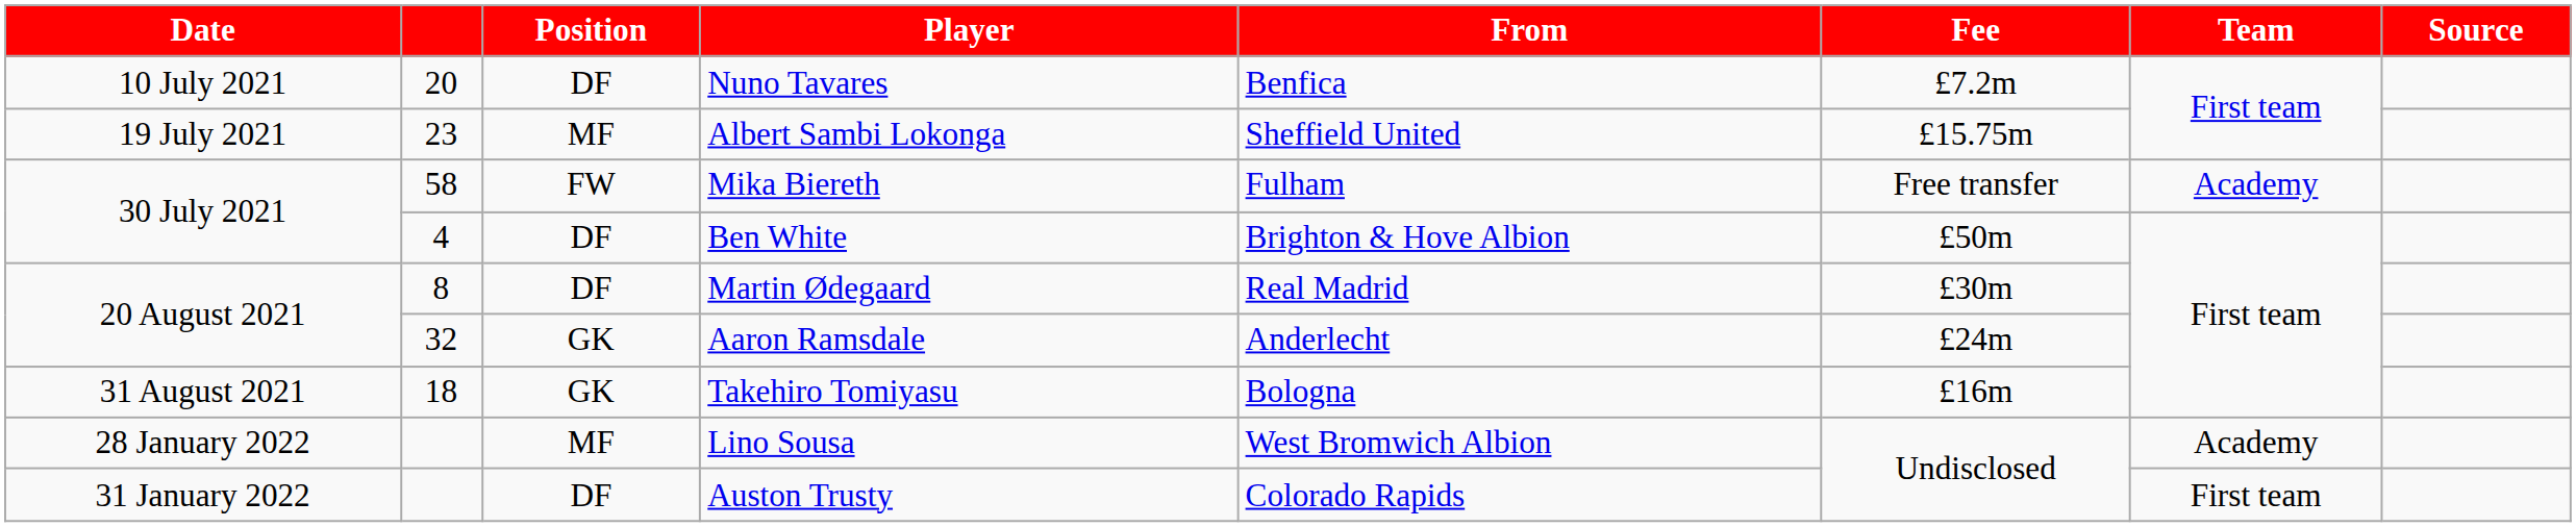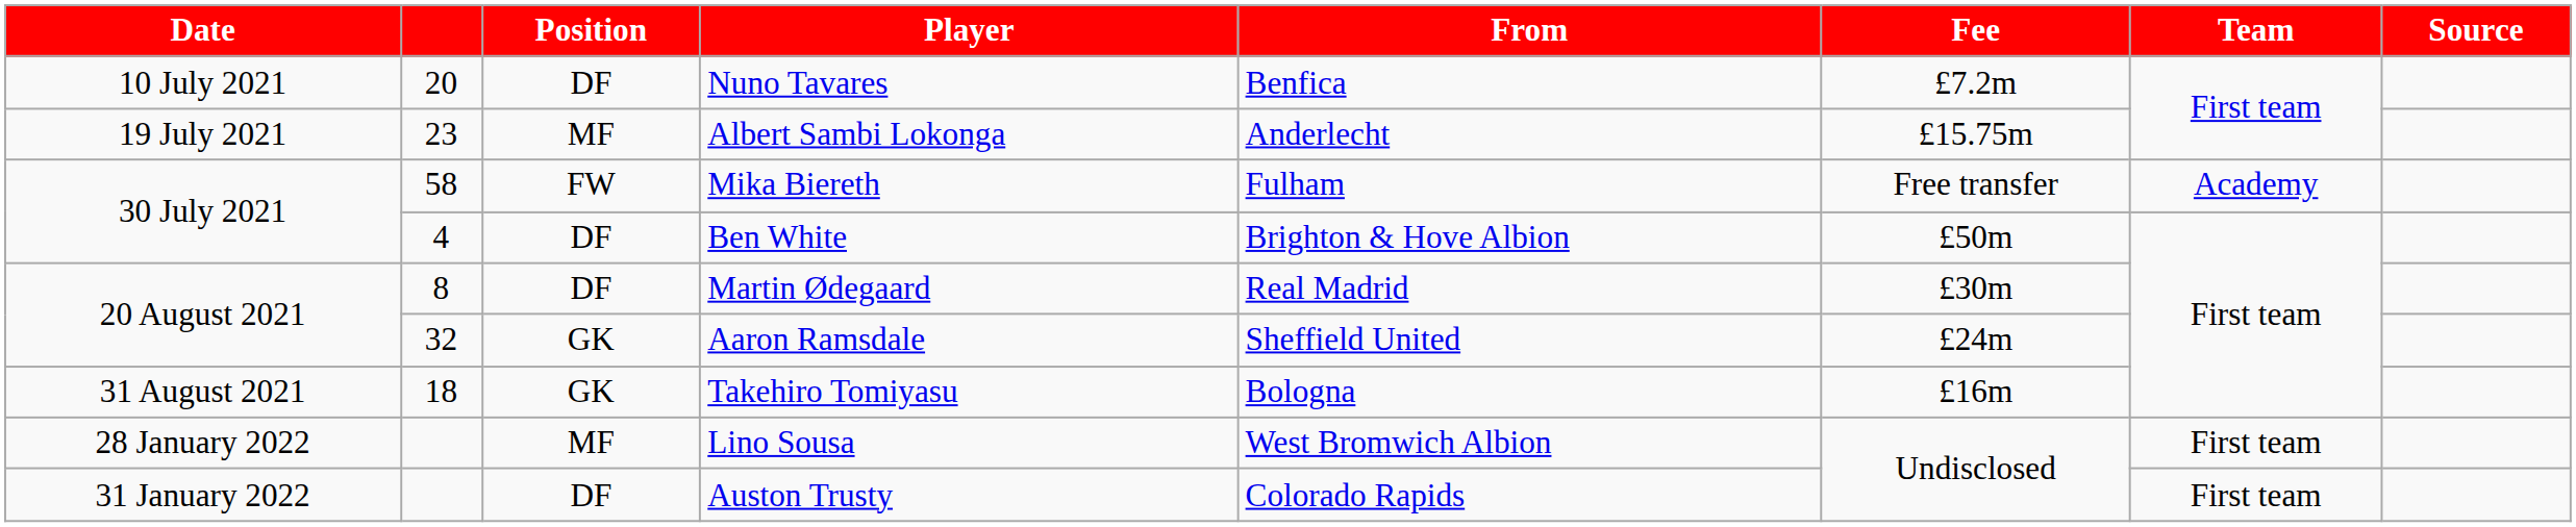 <table class="wikitable sortable" style="text-align:center; width:100%;">
 <tr>
 <th scope="col" style="background:#FF0000; color:white;">Date</th>
 <th scope="col" style="background:#FF0000; color:white;"></th>
 <th scope="col" style="background:#FF0000; color:white;">Position</th>
 <th scope="col" style="background:#FF0000; color:white;">Player</th>
 <th scope="col" style="background:#FF0000; color:white;">From</th>
 <th scope="col" style="background:#FF0000; color:white;" data-sort-type="currency">Fee</th>
 <th scope="col" style="background:#FF0000; color:white;">Team</th>
 <th scope="col" style="background:#FF0000; color:white;" class="unsortable">Source</th>
 </tr>
 <tr>
 <td>10 July 2021</td>
 <td>20</td>
 <td>DF</td>
 <td align="left"> <a href='#'>Nuno Tavares</a></td>
 <td align="left"> <a href='#'>Benfica</a></td>
 <td>£7.2m</td>
 <td rowspan="2"><a href='#'>First team</a></td>
 <td></td>
 </tr>
 <tr>
 <td>19 July 2021</td>
 <td>23</td>
 <td>MF</td>
 <td align="left"> <a href='#'>Albert Sambi Lokonga</a></td>
-<td align="left"> <a href='#'>Sheffield United</a></td>
+<td align="left"> <a href='#'>Anderlecht</a></td>
 <td>£15.75m</td>
 <td></td>
 </tr>
 <tr>
 <td rowspan="2">30 July 2021</td>
 <td>58</td>
 <td>FW</td>
 <td align="left"> <a href='#'>Mika Biereth</a></td>
 <td align="left"> <a href='#'>Fulham</a></td>
 <td>Free transfer</td>
 <td><a href='#'>Academy</a></td>
 <td></td>
 </tr>
 <tr>
 <td>4</td>
 <td>DF</td>
 <td align="left"> <a href='#'>Ben White</a></td>
 <td align="left"> <a href='#'>Brighton & Hove Albion</a></td>
 <td>£50m</td>
 <td rowspan="4">First team</td>
 <td></td>
 </tr>
 <tr>
 <td rowspan="2">20 August 2021</td>
 <td>8</td>
 <td>DF</td>
 <td align="left"> <a href='#'>Martin Ødegaard</a></td>
 <td align="left"> <a href='#'>Real Madrid</a></td>
 <td>£30m</td>
 <td></td>
 </tr>
 <tr>
 <td>32</td>
 <td>GK</td>
 <td align="left"> <a href='#'>Aaron Ramsdale</a></td>
-<td align="left"> <a href='#'>Anderlecht</a></td>
+<td align="left"> <a href='#'>Sheffield United</a></td>
 <td>£24m</td>
 <td></td>
 </tr>
 <tr>
 <td>31 August 2021</td>
 <td>18</td>
 <td>GK</td>
 <td align="left"> <a href='#'>Takehiro Tomiyasu</a></td>
 <td align="left"> <a href='#'>Bologna</a></td>
 <td>£16m</td>
 <td></td>
 </tr>
 <tr>
 <td>28 January 2022</td>
 <td></td>
 <td>MF</td>
 <td align="left"> <a href='#'>Lino Sousa</a></td>
 <td align="left"> <a href='#'>West Bromwich Albion</a></td>
 <td rowspan="2">Undisclosed</td>
-<td>Academy</td>
+<td>First team</td>
 <td></td>
 </tr>
 <tr>
 <td>31 January 2022</td>
 <td></td>
 <td>DF</td>
 <td align="left"> <a href='#'>Auston Trusty</a></td>
 <td align="left"> <a href='#'>Colorado Rapids</a></td>
 <td>First team</td>
 <td></td>
 </tr>
 </table>
